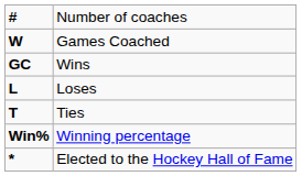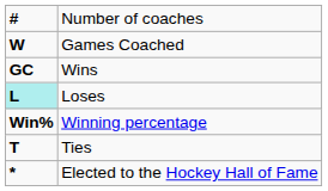 <table class="wikitable" style="font-size:90%;">
 <tr>
 <td><strong>#</strong></td>
 <td>Number of coaches</td>
 </tr>
 <tr>
 <td><strong>W</strong></td>
 <td>Games Coached</td>
 </tr>
 <tr>
 <td><strong>GC</strong></td>
 <td>Wins</td>
 </tr>
 <tr>
-<td><strong>L</strong></td>
+<td style="background: paleturquoise;"><strong>L</strong></td>
 <td>Loses</td>
+</tr>
+<tr>
+<td><strong>Win%</strong></td>
+<td><a href='#'>Winning percentage</a></td>
 </tr>
 <tr>
 <td><strong>T</strong></td>
 <td>Ties</td>
 </tr>
 <tr>
-<td><strong>Win%</strong></td>
-<td><a href='#'>Winning percentage</a></td>
-</tr>
-<tr>
 <td><strong>*</strong></td>
 <td>Elected to the <a href='#'>Hockey Hall of Fame</a></td>
 </tr>
 </table>
